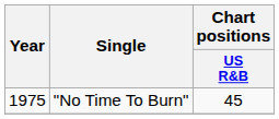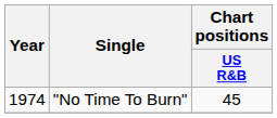 <table class="wikitable" style="text-align:center;">
 <tr>
 <th rowspan="2">Year</th>
 <th rowspan="2">Single</th>
 <th colspan="3">Chart positions</th>
 </tr>
 <tr style="font-size:smaller;">
 <th width="40"><a href='#'>US<br>R&B</a></th>
 </tr>
 <tr>
-<td rowspan="1">1975</td>
+<td rowspan="1">1974</td>
 <td align="left">"No Time To Burn"</td>
 <td>45</td>
 </tr>
 <tr>
 </tr>
 </table>
